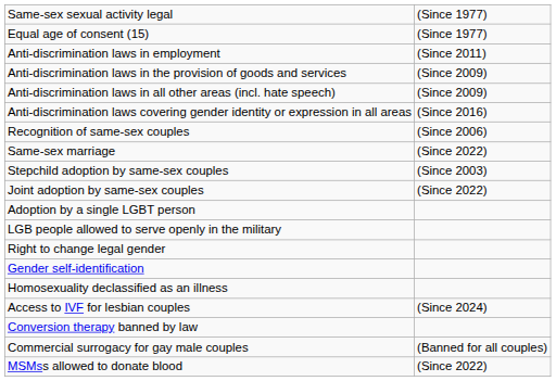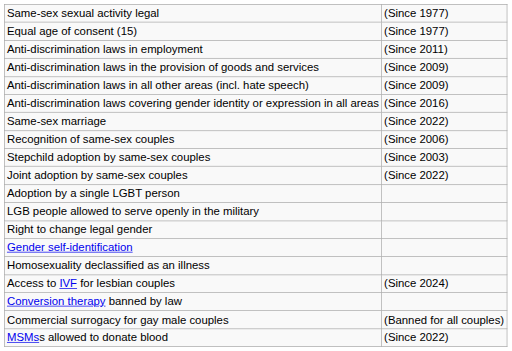 <table class="wikitable">
 <tr>
 <td>Same-sex sexual activity legal</td>
 <td> (Since 1977)</td>
 </tr>
 <tr>
 <td>Equal age of consent (15)</td>
 <td> (Since 1977)</td>
 </tr>
 <tr>
 <td>Anti-discrimination laws in employment</td>
 <td> (Since 2011)</td>
 </tr>
 <tr>
 <td>Anti-discrimination laws in the provision of goods and services</td>
 <td> (Since 2009)</td>
 </tr>
 <tr>
 <td>Anti-discrimination laws in all other areas (incl. hate speech)</td>
 <td> (Since 2009)</td>
 </tr>
 <tr>
 <td>Anti-discrimination laws covering gender identity or expression in all areas</td>
 <td> (Since 2016)</td>
 </tr>
 <tr>
+<td>Same-sex marriage</td>
+<td> (Since 2022)</td>
+</tr>
+<tr>
 <td>Recognition of same-sex couples</td>
 <td> (Since 2006)</td>
-</tr>
-<tr>
-<td>Same-sex marriage</td>
-<td> (Since 2022)</td>
 </tr>
 <tr>
 <td>Stepchild adoption by same-sex couples</td>
 <td> (Since 2003)</td>
 </tr>
 <tr>
 <td>Joint adoption by same-sex couples</td>
 <td> (Since 2022)</td>
 </tr>
 <tr>
 <td>Adoption by a single LGBT person</td>
 <td></td>
 </tr>
 <tr>
 <td>LGB people allowed to serve openly in the military</td>
 <td></td>
 </tr>
 <tr>
 <td>Right to change legal gender</td>
 <td></td>
 </tr>
 <tr>
 <td><a href='#'>Gender self-identification</a></td>
 <td></td>
 </tr>
 <tr>
 <td>Homosexuality declassified as an illness</td>
 <td></td>
 </tr>
 <tr>
 <td>Access to <a href='#'>IVF</a> for lesbian couples</td>
 <td> (Since 2024)</td>
 </tr>
 <tr>
 <td><a href='#'>Conversion therapy</a> banned by law</td>
 <td></td>
 </tr>
 <tr>
 <td>Commercial surrogacy for gay male couples</td>
 <td> (Banned for all couples)</td>
 </tr>
 <tr>
 <td><a href='#'>MSMs</a>s allowed to donate blood</td>
 <td> (Since 2022)</td>
 </tr>
 </table>
